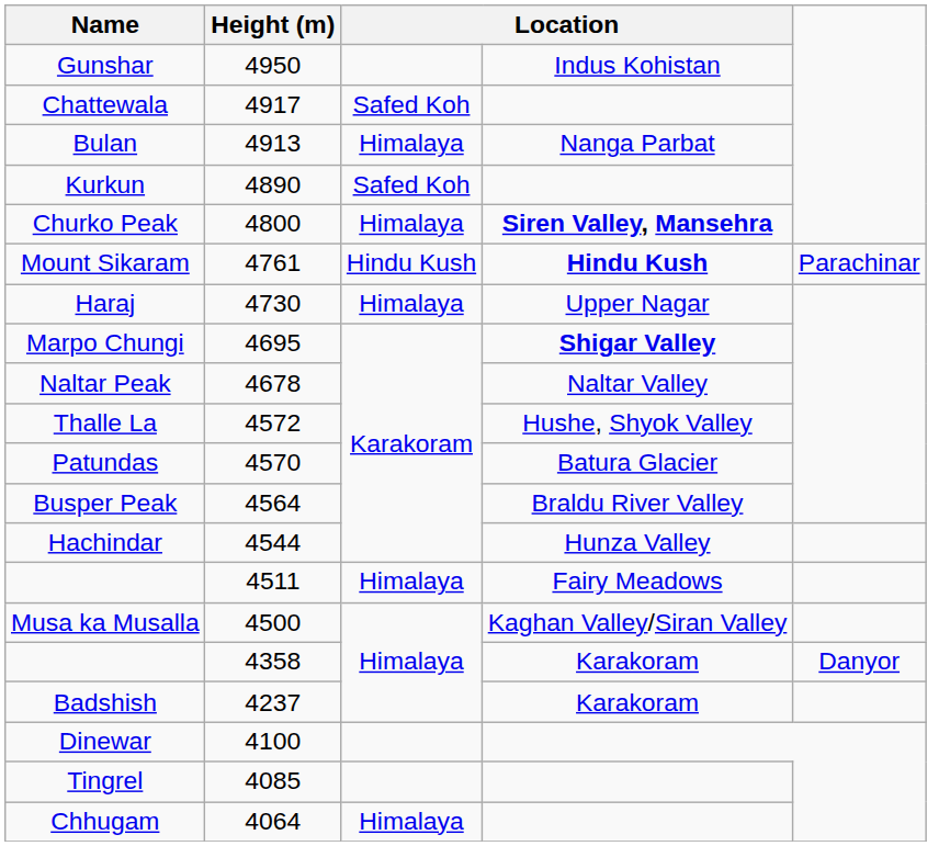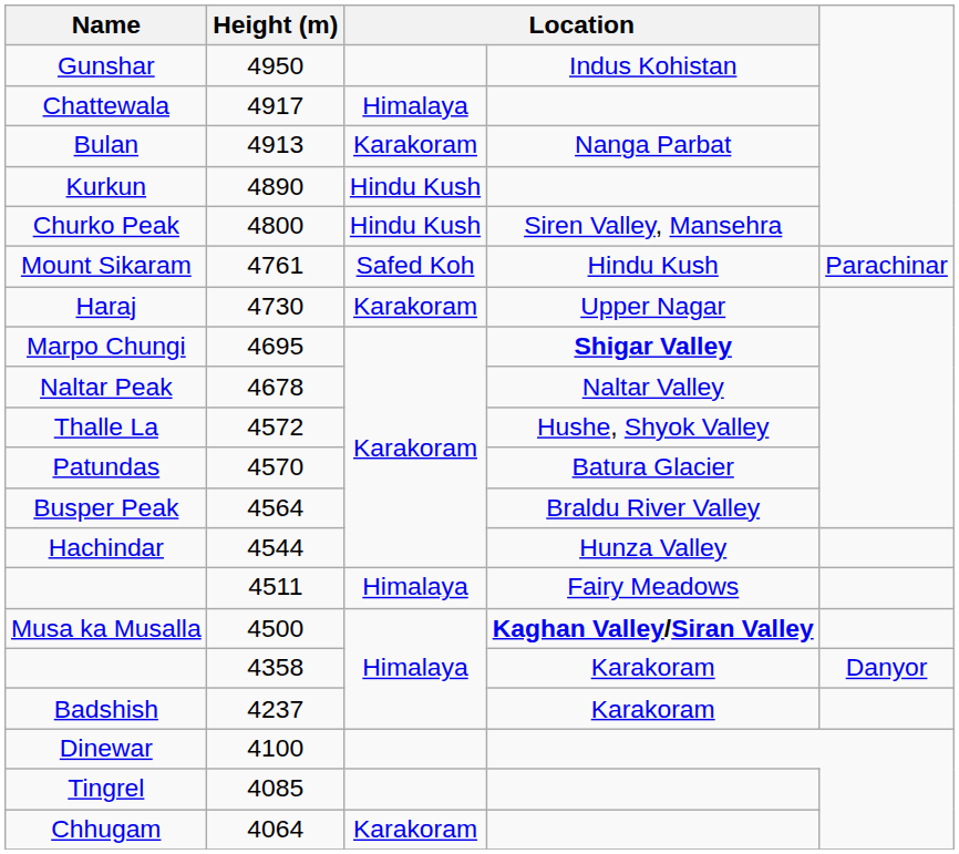 <table class=wikitable style=text-align:center>
 <tr>
 <th>Name</th>
 <th>Height (m)</th>
 <th colspan=2>Location</th>
 </tr>
 <tr>
 <td><a href='#'>Gunshar</a></td>
 <td>4950</td>
 <td></td>
 <td><a href='#'>Indus Kohistan</a></td>
 </tr>
 <tr>
 <td><a href='#'>Chattewala</a></td>
 <td>4917</td>
-<td><a href='#'>Safed Koh</a></td>
+<td><a href='#'>Himalaya</a></td>
 <td></td>
 </tr>
 <tr>
 <td><a href='#'>Bulan</a></td>
 <td>4913</td>
-<td><a href='#'>Himalaya </a></td>
+<td><a href='#'>Karakoram</a></td>
 <td><a href='#'>Nanga Parbat</a></td>
 </tr>
 <tr>
 <td><a href='#'>Kurkun</a></td>
 <td>4890</td>
-<td><a href='#'>Safed Koh</a></td>
+<td><a href='#'>Hindu Kush</a></td>
 <td></td>
 </tr>
 <tr>
 <td><a href='#'>Churko Peak</a></td>
 <td>4800</td>
-<td><a href='#'>Himalaya</a></td>
-<td><strong><a href='#'>Siren Valley</a>, <a href='#'>Mansehra</a></strong></td>
+<td><a href='#'>Hindu Kush</a></td>
+<td><a href='#'>Siren Valley</a>, <a href='#'>Mansehra</a></td>
 </tr>
 <tr>
 <td><a href='#'>Mount Sikaram</a></td>
 <td>4761</td>
+<td><a href='#'>Safed Koh</a></td>
 <td><a href='#'>Hindu Kush</a></td>
-<td><strong><a href='#'>Hindu Kush</a></strong></td>
 <td><a href='#'>Parachinar</a></td>
 </tr>
 <tr>
 <td><a href='#'>Haraj</a></td>
 <td>4730</td>
-<td><a href='#'>Himalaya</a></td>
+<td><a href='#'>Karakoram</a></td>
 <td><a href='#'>Upper Nagar</a></td>
 </tr>
 <tr>
 <td><a href='#'>Marpo Chungi</a></td>
 <td>4695</td>
 <td rowspan=6><a href='#'>Karakoram</a></td>
 <td><strong><a href='#'>Shigar Valley</a></strong></td>
 </tr>
 <tr>
 <td><a href='#'>Naltar Peak</a></td>
 <td>4678</td>
 <td><a href='#'>Naltar Valley</a></td>
 </tr>
 <tr>
 <td><a href='#'>Thalle La</a></td>
 <td>4572</td>
 <td><a href='#'>Hushe</a>, <a href='#'>Shyok Valley</a></td>
 </tr>
 <tr>
 <td><a href='#'>Patundas</a></td>
 <td>4570</td>
 <td><a href='#'>Batura Glacier</a></td>
 </tr>
 <tr>
 <td><a href='#'>Busper Peak</a></td>
 <td>4564</td>
 <td><a href='#'>Braldu River Valley</a></td>
 </tr>
 <tr>
 <td><a href='#'>Hachindar</a></td>
 <td>4544</td>
 <td><a href='#'>Hunza Valley</a></td>
 <td></td>
 </tr>
 <tr>
 <td></td>
 <td>4511</td>
 <td><a href='#'>Himalaya</a></td>
 <td><a href='#'>Fairy Meadows</a></td>
 <td></td>
 </tr>
 <tr>
 <td><a href='#'>Musa ka Musalla</a></td>
 <td>4500</td>
 <td rowspan="3"><a href='#'>Himalaya</a></td>
-<td><a href='#'>Kaghan Valley</a>/<a href='#'>Siran Valley</a></td>
+<td><strong><a href='#'>Kaghan Valley</a>/<a href='#'>Siran Valley</a></strong></td>
 </tr>
 <tr>
 <td></td>
 <td>4358</td>
 <td><a href='#'>Karakoram</a></td>
 <td><a href='#'>Danyor</a></td>
 </tr>
 <tr>
 <td><a href='#'>Badshish</a></td>
 <td>4237</td>
 <td><a href='#'>Karakoram</a></td>
 <td></td>
 </tr>
 <tr>
 <td><a href='#'>Dinewar</a></td>
 <td>4100</td>
 <td></td>
 </tr>
 <tr>
 <td><a href='#'>Tingrel</a></td>
 <td>4085</td>
 <td></td>
 <td></td>
 </tr>
 <tr>
 <td><a href='#'>Chhugam</a></td>
 <td>4064</td>
-<td><a href='#'>Himalaya </a></td>
+<td><a href='#'>Karakoram</a></td>
 <td></td>
 </tr>
 </table>
